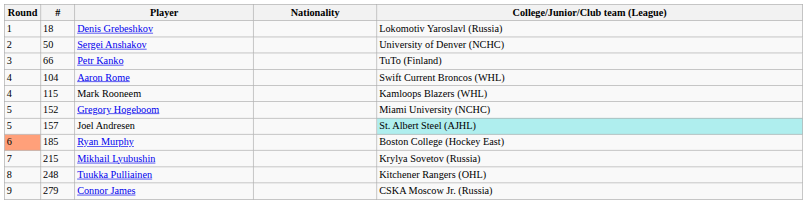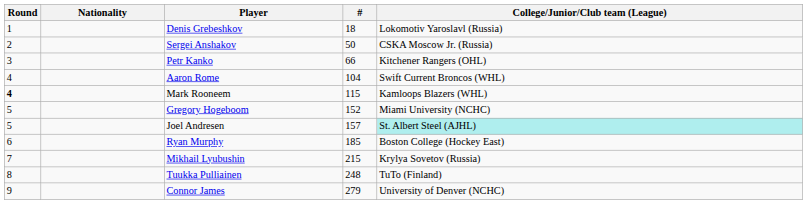 <table class="wikitable">
 <tr align="center">
 <th bgcolor="#DDDDFF" width="4.0%">Round</th>
+<th bgcolor="#DDDDFF" width="14.5%">Nationality</th>
+<th bgcolor="#DDDDFF" width="21.0%">Player</th>
 <th bgcolor="#DDDDFF" width="4.0%">#</th>
-<th bgcolor="#DDDDFF" width="21.0%">Player</th>
-<th bgcolor="#DDDDFF" width="14.5%">Nationality</th>
 <th bgcolor="#DDDDFF" width="50.0%">College/Junior/Club team (League)</th>
 </tr>
 <tr>
 <td>1</td>
+<td></td>
+<td><a href='#'>Denis Grebeshkov</a></td>
 <td>18</td>
-<td><a href='#'>Denis Grebeshkov</a></td>
-<td></td>
 <td>Lokomotiv Yaroslavl (Russia)</td>
 </tr>
 <tr>
 <td>2</td>
+<td></td>
+<td><a href='#'>Sergei Anshakov</a></td>
 <td>50</td>
-<td><a href='#'>Sergei Anshakov</a></td>
-<td></td>
-<td>University of Denver (NCHC)</td>
+<td>CSKA Moscow Jr. (Russia)</td>
 </tr>
 <tr>
 <td>3</td>
+<td></td>
+<td><a href='#'>Petr Kanko</a></td>
 <td>66</td>
-<td><a href='#'>Petr Kanko</a></td>
-<td></td>
-<td>TuTo (Finland)</td>
+<td>Kitchener Rangers (OHL)</td>
 </tr>
 <tr>
 <td>4</td>
+<td></td>
+<td><a href='#'>Aaron Rome</a></td>
 <td>104</td>
-<td><a href='#'>Aaron Rome</a></td>
-<td></td>
 <td>Swift Current Broncos (WHL)</td>
 </tr>
 <tr>
-<td>4</td>
+<td><strong>4</strong></td>
+<td></td>
+<td>Mark Rooneem</td>
 <td>115</td>
-<td>Mark Rooneem</td>
-<td></td>
 <td>Kamloops Blazers (WHL)</td>
 </tr>
 <tr>
 <td>5</td>
+<td></td>
+<td><a href='#'>Gregory Hogeboom</a></td>
 <td>152</td>
-<td><a href='#'>Gregory Hogeboom</a></td>
-<td></td>
 <td>Miami University (NCHC)</td>
 </tr>
 <tr>
 <td>5</td>
+<td></td>
+<td>Joel Andresen</td>
 <td>157</td>
-<td>Joel Andresen</td>
-<td></td>
 <td style="background: paleturquoise;">St. Albert Steel (AJHL)</td>
 </tr>
 <tr>
-<td style="background: lightsalmon;">6</td>
+<td>6</td>
+<td></td>
+<td><a href='#'>Ryan Murphy</a></td>
 <td>185</td>
-<td><a href='#'>Ryan Murphy</a></td>
-<td></td>
 <td>Boston College (Hockey East)</td>
 </tr>
 <tr>
 <td>7</td>
+<td></td>
+<td><a href='#'>Mikhail Lyubushin</a></td>
 <td>215</td>
-<td><a href='#'>Mikhail Lyubushin</a></td>
-<td></td>
 <td>Krylya Sovetov (Russia)</td>
 </tr>
 <tr>
 <td>8</td>
+<td></td>
+<td><a href='#'>Tuukka Pulliainen</a></td>
 <td>248</td>
-<td><a href='#'>Tuukka Pulliainen</a></td>
-<td></td>
-<td>Kitchener Rangers (OHL)</td>
+<td>TuTo (Finland)</td>
 </tr>
 <tr>
 <td>9</td>
+<td></td>
+<td><a href='#'>Connor James</a></td>
 <td>279</td>
-<td><a href='#'>Connor James</a></td>
-<td></td>
-<td>CSKA Moscow Jr. (Russia)</td>
+<td>University of Denver (NCHC)</td>
 </tr>
 </table>
